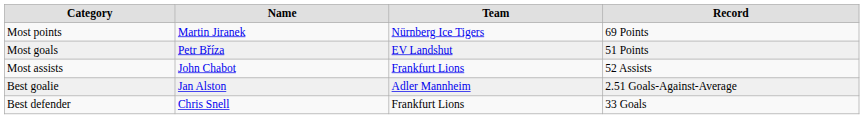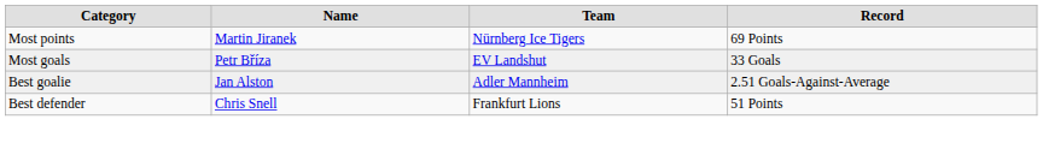 <table class="wikitable" style="border: gray solid 1px; border-collapse: collapse;" width="75%">
 <tr align="center" style="background:#e0e0e0; font-weight:bold;">
 <td width="20%">Category</td>
 <td width="25%">Name</td>
 <td width="25%">Team</td>
 <td width="30%">Record</td>
 </tr>
 <tr>
 <td>Most points</td>
 <td><a href='#'>Martin Jiranek</a></td>
 <td><a href='#'>Nürnberg Ice Tigers</a></td>
 <td>69 Points</td>
 </tr>
 <tr bgcolor="#f0f0f0">
 <td>Most goals</td>
 <td><a href='#'>Petr Bříza</a></td>
 <td><a href='#'>EV Landshut</a></td>
-<td>51 Points</td>
-</tr>
-<tr>
-<td>Most assists</td>
-<td><a href='#'>John Chabot</a></td>
-<td><a href='#'>Frankfurt Lions</a></td>
-<td>52 Assists</td>
+<td>33 Goals</td>
 </tr>
 <tr bgcolor="#f0f0f0">
 <td>Best goalie</td>
 <td><a href='#'>Jan Alston</a></td>
 <td><a href='#'>Adler Mannheim</a></td>
 <td>2.51 Goals-Against-Average</td>
 </tr>
 <tr>
 <td>Best defender</td>
 <td><a href='#'>Chris Snell</a></td>
 <td>Frankfurt Lions</td>
-<td>33 Goals</td>
+<td>51 Points</td>
 </tr>
 </table>
